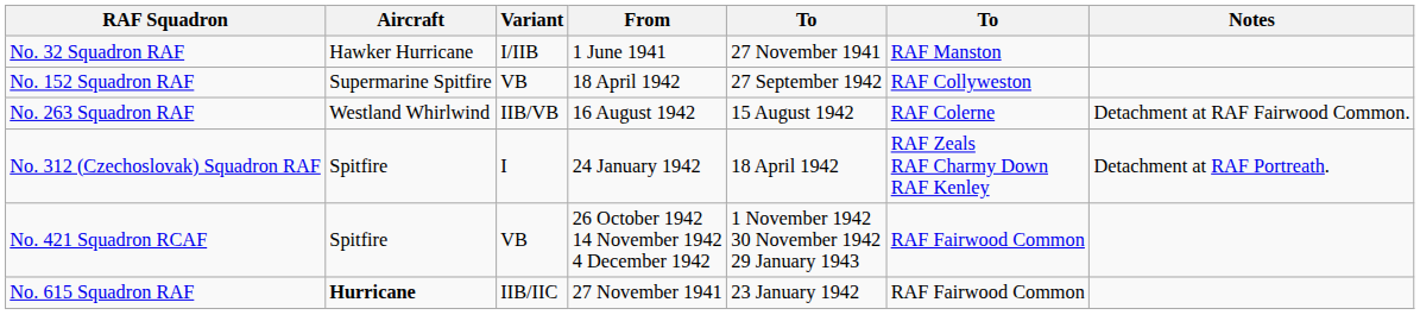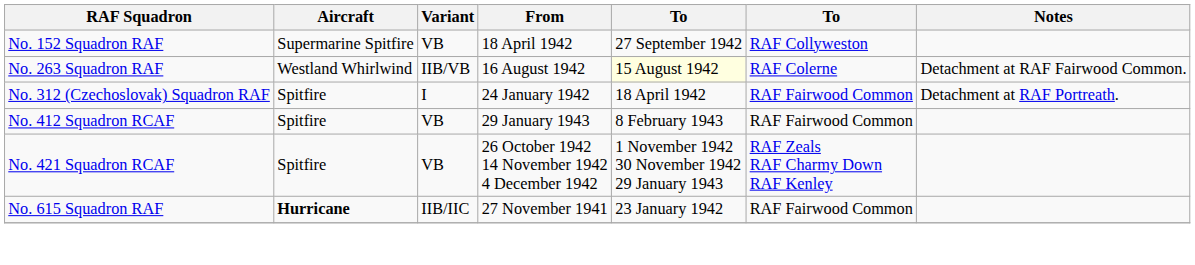 <table class="wikitable sortable">
 <tr>
 <th>RAF Squadron</th>
 <th>Aircraft</th>
 <th>Variant</th>
 <th>From</th>
 <th>To</th>
 <th>To</th>
 <th>Notes</th>
-</tr>
-<tr>
-<td><a href='#'>No. 32 Squadron RAF</a></td>
-<td>Hawker Hurricane</td>
-<td>I/IIB</td>
-<td>1 June 1941</td>
-<td>27 November 1941</td>
-<td><a href='#'>RAF Manston</a></td>
-<td></td>
 </tr>
 <tr>
 <td><a href='#'>No. 152 Squadron RAF</a></td>
 <td>Supermarine Spitfire</td>
 <td>VB</td>
 <td>18 April 1942</td>
 <td>27 September 1942</td>
 <td><a href='#'>RAF Collyweston</a></td>
 <td></td>
 </tr>
 <tr>
 <td><a href='#'>No. 263 Squadron RAF</a></td>
 <td>Westland Whirlwind</td>
 <td>IIB/VB</td>
 <td>16 August 1942</td>
-<td>15 August 1942</td>
+<td style="background: lightyellow;">15 August 1942</td>
 <td><a href='#'>RAF Colerne</a></td>
 <td>Detachment at RAF Fairwood Common.</td>
 </tr>
 <tr>
 <td><a href='#'>No. 312 (Czechoslovak) Squadron RAF</a></td>
 <td>Spitfire</td>
 <td>I</td>
 <td>24 January 1942</td>
 <td>18 April 1942</td>
-<td><a href='#'>RAF Zeals</a><br><a href='#'>RAF Charmy Down</a><br><a href='#'>RAF Kenley</a></td>
+<td><a href='#'>RAF Fairwood Common</a></td>
 <td>Detachment at <a href='#'>RAF Portreath</a>.</td>
+</tr>
+<tr>
+<td><a href='#'>No. 412 Squadron RCAF</a></td>
+<td>Spitfire</td>
+<td>VB</td>
+<td>29 January 1943</td>
+<td>8 February 1943</td>
+<td>RAF Fairwood Common</td>
+<td></td>
 </tr>
 <tr>
 <td><a href='#'>No. 421 Squadron RCAF</a></td>
 <td>Spitfire</td>
 <td>VB</td>
 <td>26 October 1942<br>14 November 1942<br>4 December 1942</td>
 <td>1 November 1942<br>30 November 1942<br>29 January 1943</td>
-<td><a href='#'>RAF Fairwood Common</a></td>
+<td><a href='#'>RAF Zeals</a><br><a href='#'>RAF Charmy Down</a><br><a href='#'>RAF Kenley</a></td>
 <td></td>
 </tr>
 <tr>
 <td><a href='#'>No. 615 Squadron RAF</a></td>
 <td><strong>Hurricane</strong></td>
 <td>IIB/IIC</td>
 <td>27 November 1941</td>
 <td>23 January 1942</td>
 <td>RAF Fairwood Common</td>
 <td></td>
 </tr>
 <tr>
 </tr>
 </table>
